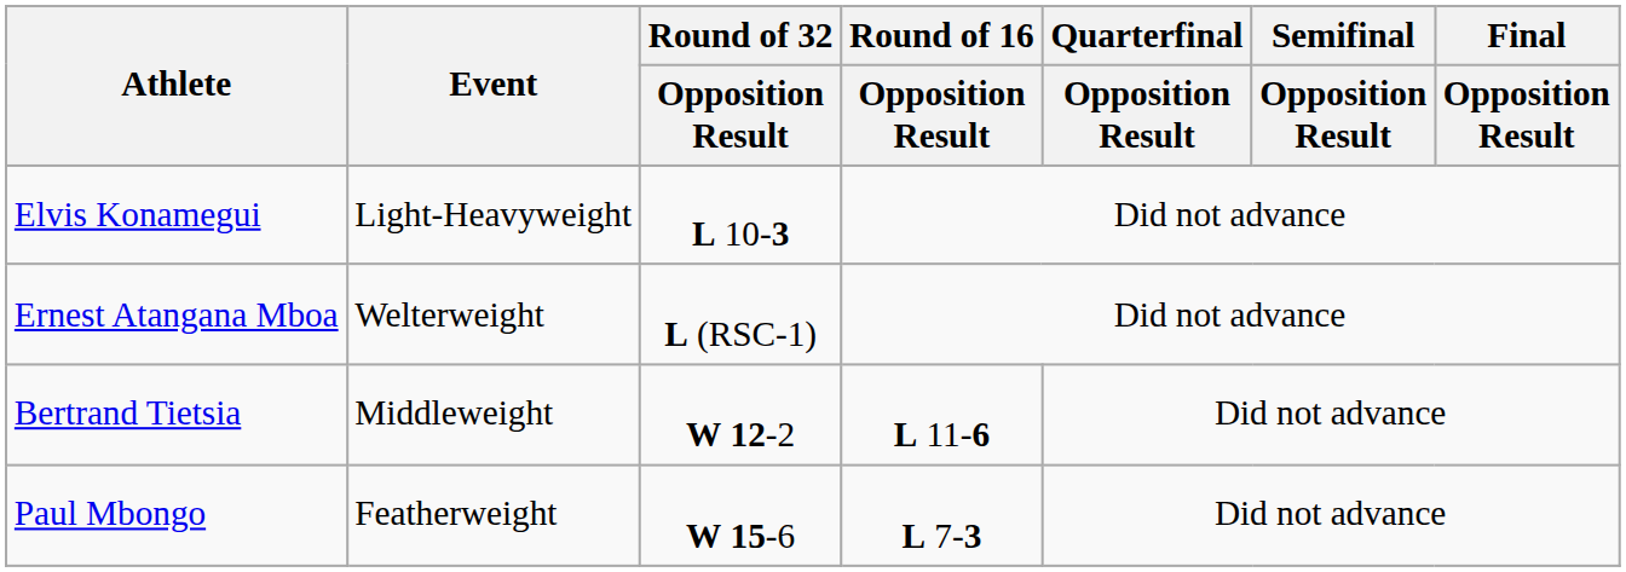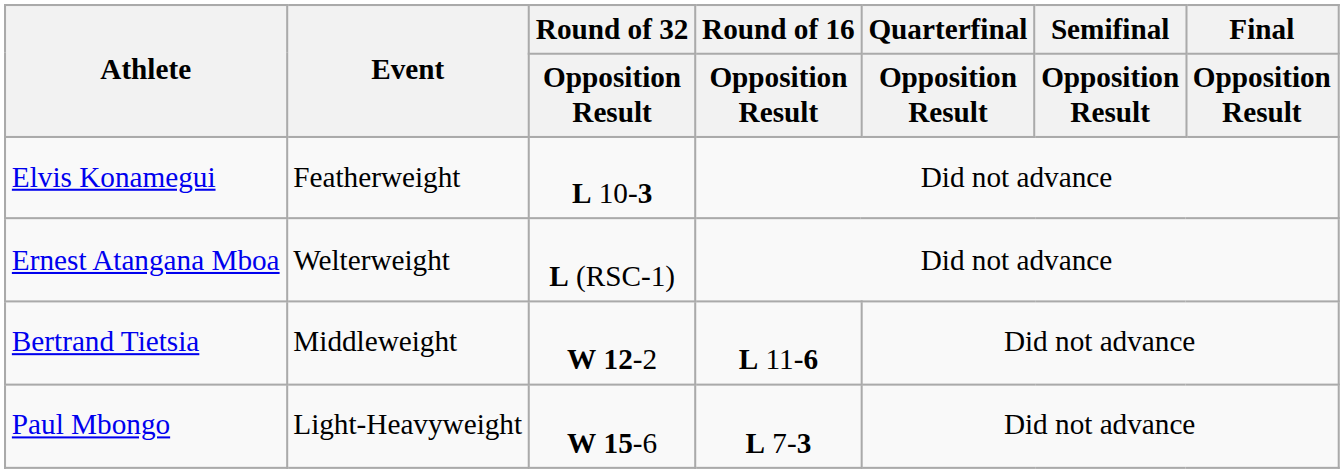 <table class=wikitable style=font-size:90%>
 <tr>
 <th rowspan=2>Athlete</th>
 <th rowspan=2>Event</th>
 <th>Round of 32</th>
 <th>Round of 16</th>
 <th>Quarterfinal</th>
 <th>Semifinal</th>
 <th>Final</th>
 </tr>
 <tr>
 <th>Opposition<br>Result</th>
 <th>Opposition<br>Result</th>
 <th>Opposition<br>Result</th>
 <th>Opposition<br>Result</th>
 <th>Opposition<br>Result</th>
 </tr>
 <tr>
 <td><a href='#'>Elvis Konamegui</a></td>
-<td>Light-Heavyweight</td>
+<td>Featherweight</td>
 <td align=center><br><strong>L</strong> 10-<strong>3</strong></td>
 <td colspan=4 align=center>Did not advance</td>
 </tr>
 <tr>
 <td><a href='#'>Ernest Atangana Mboa</a></td>
 <td>Welterweight</td>
 <td align=center><br><strong>L</strong> (RSC-1)</td>
 <td colspan=4 align=center>Did not advance</td>
 </tr>
 <tr>
 <td><a href='#'>Bertrand Tietsia</a></td>
 <td>Middleweight</td>
 <td align=center><br><strong>W</strong> <strong>12</strong>-2</td>
 <td align=center><br><strong>L</strong> 11-<strong>6</strong></td>
 <td colspan=3 align=center>Did not advance</td>
 </tr>
 <tr>
 <td><a href='#'>Paul Mbongo</a></td>
-<td>Featherweight</td>
+<td>Light-Heavyweight</td>
 <td align=center><br><strong>W</strong> <strong>15</strong>-6</td>
 <td align=center><br><strong>L</strong> 7-<strong>3</strong></td>
 <td colspan=3 align=center>Did not advance</td>
 </tr>
 </table>
